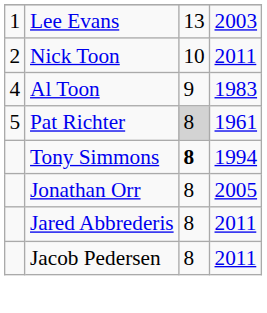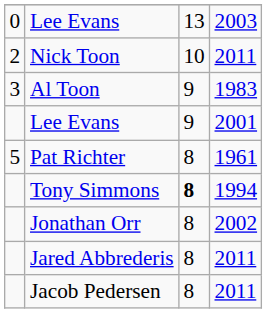 <table class="wikitable">
 <tr>
 </tr>
 <tr>
-<td>1</td>
+<td>0</td>
 <td><a href='#'>Lee Evans</a></td>
 <td>13</td>
 <td><a href='#'>2003</a></td>
 </tr>
 <tr>
 <td>2</td>
 <td><a href='#'>Nick Toon</a></td>
 <td>10</td>
 <td><a href='#'>2011</a></td>
 </tr>
 <tr>
-<td>4</td>
+<td>3</td>
 <td><a href='#'>Al Toon</a></td>
 <td>9</td>
 <td><a href='#'>1983</a></td>
 </tr>
 <tr>
+<td></td>
+<td><a href='#'>Lee Evans</a></td>
+<td>9</td>
+<td><a href='#'>2001</a></td>
+</tr>
+<tr>
 <td>5</td>
 <td><a href='#'>Pat Richter</a></td>
-<td style="background: lightgrey;">8</td>
+<td>8</td>
 <td><a href='#'>1961</a></td>
 </tr>
 <tr>
 <td></td>
 <td><a href='#'>Tony Simmons</a></td>
 <td><strong>8</strong></td>
 <td><a href='#'>1994</a></td>
 </tr>
 <tr>
 <td></td>
 <td><a href='#'>Jonathan Orr</a></td>
 <td>8</td>
-<td><a href='#'>2005</a></td>
+<td><a href='#'>2002</a></td>
 </tr>
 <tr>
 <td></td>
 <td><a href='#'>Jared Abbrederis</a></td>
 <td>8</td>
 <td><a href='#'>2011</a></td>
 </tr>
 <tr>
 <td></td>
 <td>Jacob Pedersen</td>
 <td>8</td>
 <td><a href='#'>2011</a></td>
 </tr>
 </table>
